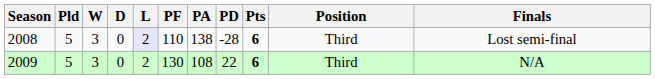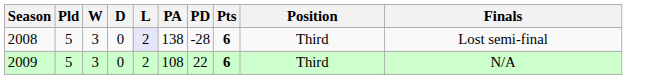 <table class="wikitable sortable" style="text-align:center;">
 <tr>
 <th width=30>Season</th>
 <th width=20 abbr="Played">Pld</th>
 <th width=20 abbr="Won">W</th>
 <th width=20 abbr="Drawn">D</th>
 <th width=20 abbr="Lost">L</th>
-<th width=20 abbr="Points for">PF</th>
 <th width=20 abbr="Points against">PA</th>
 <th width=20 abbr="Points difference">PD</th>
 <th width=20 abbr="Points">Pts</th>
 <th width=150>Position</th>
 <th width=250>Finals</th>
 </tr>
 <tr>
 <td style="text-align:left;">2008</td>
 <td>5</td>
 <td>3</td>
 <td>0</td>
 <td style="background: lavender;">2</td>
-<td>110</td>
 <td>138</td>
 <td>-28</td>
 <td><strong>6</strong></td>
 <td>Third</td>
 <td>Lost semi-final</td>
 </tr>
 <tr style="background: #ccffcc;">
 <td style="text-align:left;">2009</td>
 <td>5</td>
 <td>3</td>
 <td>0</td>
 <td>2</td>
-<td>130</td>
 <td>108</td>
 <td>22</td>
 <td><strong>6</strong></td>
 <td>Third</td>
 <td>N/A</td>
 </tr>
 </table>
